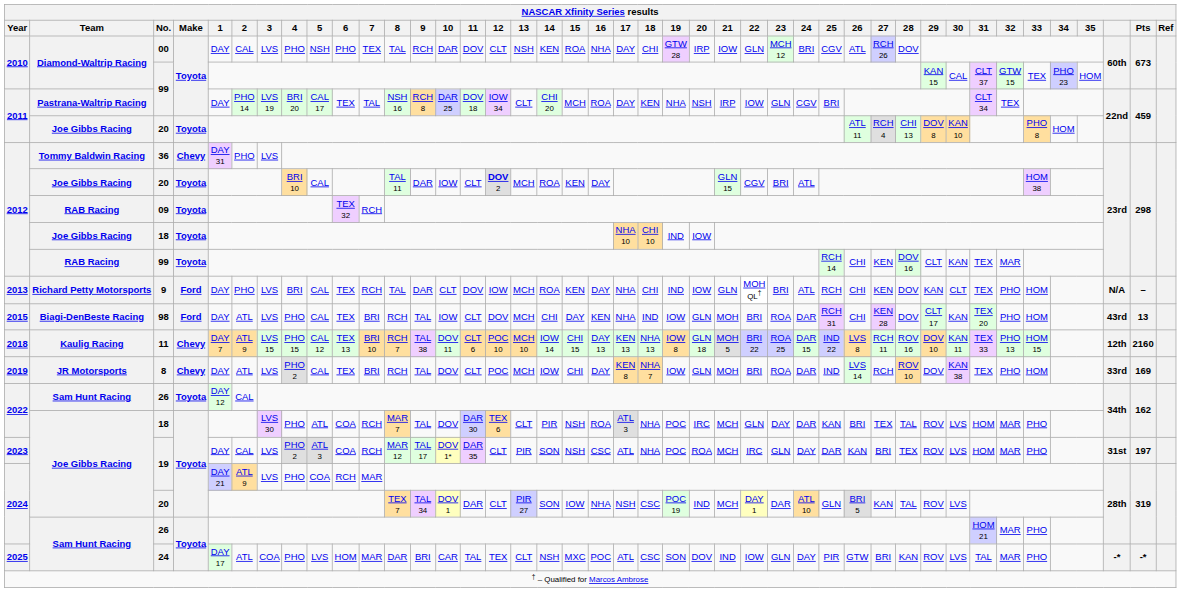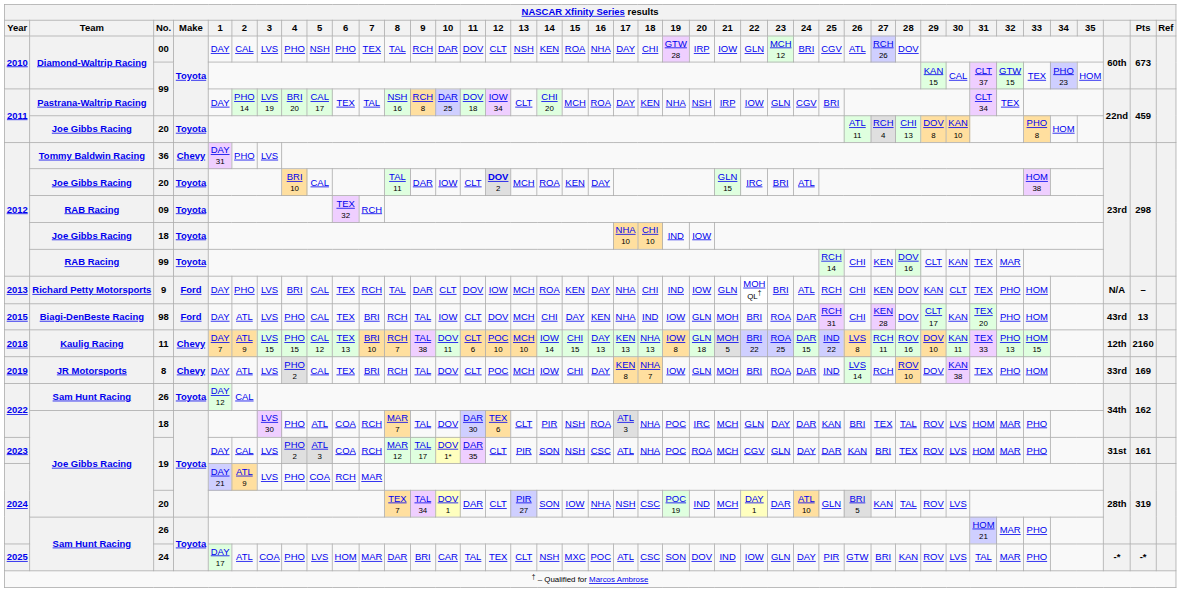 <table class="wikitable" style="text-align:center; font-size:75%">
 <tr>
 <th colspan=42><a href='#'>NASCAR Xfinity Series</a> results</th>
 </tr>
 <tr>
 <th>Year</th>
 <th>Team</th>
 <th>No.</th>
 <th>Make</th>
 <th>1</th>
 <th>2</th>
 <th>3</th>
 <th>4</th>
 <th>5</th>
 <th>6</th>
 <th>7</th>
 <th>8</th>
 <th>9</th>
 <th>10</th>
 <th>11</th>
 <th>12</th>
 <th>13</th>
 <th>14</th>
 <th>15</th>
 <th>16</th>
 <th>17</th>
 <th>18</th>
 <th>19</th>
 <th>20</th>
 <th>21</th>
 <th>22</th>
 <th>23</th>
 <th>24</th>
 <th>25</th>
 <th>26</th>
 <th>27</th>
 <th>28</th>
 <th>29</th>
 <th>30</th>
 <th>31</th>
 <th>32</th>
 <th>33</th>
 <th>34</th>
 <th>35</th>
 <th></th>
 <th>Pts</th>
 <th>Ref</th>
 </tr>
 <tr>
 <th rowspan=2><a href='#'>2010</a></th>
 <th rowspan=2><a href='#'>Diamond-Waltrip Racing</a></th>
 <th>00</th>
 <th rowspan=3><a href='#'>Toyota</a></th>
 <td><a href='#'>DAY</a></td>
 <td><a href='#'>CAL</a></td>
 <td><a href='#'>LVS</a></td>
 <td><a href='#'>PHO</a></td>
 <td><a href='#'>NSH</a></td>
 <td><a href='#'>PHO</a></td>
 <td><a href='#'>TEX</a></td>
 <td><a href='#'>TAL</a></td>
 <td><a href='#'>RCH</a></td>
 <td><a href='#'>DAR</a></td>
 <td><a href='#'>DOV</a></td>
 <td><a href='#'>CLT</a></td>
 <td><a href='#'>NSH</a></td>
 <td><a href='#'>KEN</a></td>
 <td><a href='#'>ROA</a></td>
 <td><a href='#'>NHA</a></td>
 <td><a href='#'>DAY</a></td>
 <td><a href='#'>CHI</a></td>
 <td style="background:#EFCFFF;"><a href='#'>GTW</a><br><small>28</small></td>
 <td><a href='#'>IRP</a></td>
 <td><a href='#'>IOW</a></td>
 <td><a href='#'>GLN</a></td>
 <td style="background:#DFFFDF;"><a href='#'>MCH</a><br><small>12</small></td>
 <td><a href='#'>BRI</a></td>
 <td><a href='#'>CGV</a></td>
 <td><a href='#'>ATL</a></td>
 <td style="background:#CFCFFF;"><a href='#'>RCH</a><br><small>26</small></td>
 <td><a href='#'>DOV</a></td>
 <td colspan=7></td>
 <th rowspan=2>60th</th>
 <th rowspan=2>673</th>
 <th rowspan=2></th>
 </tr>
 <tr>
 <th rowspan=2>99</th>
 <td colspan=28></td>
 <td style="background:#DFFFDF;"><a href='#'>KAN</a><br><small>15</small></td>
 <td><a href='#'>CAL</a></td>
 <td style="background:#EFCFFF;"><a href='#'>CLT</a><br><small>37</small></td>
 <td style="background:#DFFFDF;"><a href='#'>GTW</a><br><small>15</small></td>
 <td><a href='#'>TEX</a></td>
 <td style="background:#CFCFFF;"><a href='#'>PHO</a><br><small>23</small></td>
 <td><a href='#'>HOM</a></td>
 </tr>
 <tr>
 <th rowspan=2><a href='#'>2011</a></th>
 <th><a href='#'>Pastrana-Waltrip Racing</a></th>
 <td><a href='#'>DAY</a></td>
 <td style="background:#DFFFDF;"><a href='#'>PHO</a><br><small>14</small></td>
 <td style="background:#DFFFDF;"><a href='#'>LVS</a><br><small>19</small></td>
 <td style="background:#DFFFDF;"><a href='#'>BRI</a><br><small>20</small></td>
 <td style="background:#DFFFDF;"><a href='#'>CAL</a><br><small>17</small></td>
 <td><a href='#'>TEX</a></td>
 <td><a href='#'>TAL</a></td>
 <td style="background:#DFFFDF;"><a href='#'>NSH</a><br><small>16</small></td>
 <td style="background:#FFDF9F;"><a href='#'>RCH</a><br><small>8</small></td>
 <td style="background:#CFCFFF;"><a href='#'>DAR</a><br><small>25</small></td>
 <td style="background:#DFFFDF;"><a href='#'>DOV</a><br><small>18</small></td>
 <td style="background:#EFCFFF;"><a href='#'>IOW</a><br><small>34</small></td>
 <td><a href='#'>CLT</a></td>
 <td style="background:#DFFFDF;"><a href='#'>CHI</a><br><small>20</small></td>
 <td><a href='#'>MCH</a></td>
 <td><a href='#'>ROA</a></td>
 <td><a href='#'>DAY</a></td>
 <td><a href='#'>KEN</a></td>
 <td><a href='#'>NHA</a></td>
 <td><a href='#'>NSH</a></td>
 <td><a href='#'>IRP</a></td>
 <td><a href='#'>IOW</a></td>
 <td><a href='#'>GLN</a></td>
 <td><a href='#'>CGV</a></td>
 <td><a href='#'>BRI</a></td>
 <td colspan=5></td>
 <td style="background:#EFCFFF;"><a href='#'>CLT</a><br><small>34</small></td>
 <td><a href='#'>TEX</a></td>
 <td colspan=3></td>
 <th rowspan=2>22nd</th>
 <th rowspan=2>459</th>
 <th rowspan=2></th>
 </tr>
 <tr>
 <th><a href='#'>Joe Gibbs Racing</a></th>
 <th>20</th>
 <th><a href='#'>Toyota</a></th>
 <td colspan=25></td>
 <td style="background:#DFFFDF;"><a href='#'>ATL</a><br><small>11</small></td>
 <td style="background:#DFDFDF;"><a href='#'>RCH</a><br><small>4</small></td>
 <td style="background:#DFFFDF;"><a href='#'>CHI</a><br><small>13</small></td>
 <td style="background:#FFDF9F;"><a href='#'>DOV</a><br><small>8</small></td>
 <td style="background:#FFDF9F;"><a href='#'>KAN</a><br><small>10</small></td>
 <td colspan=2></td>
 <td style="background:#FFDF9F;"><a href='#'>PHO</a><br><small>8</small></td>
 <td><a href='#'>HOM</a></td>
 <td></td>
 </tr>
 <tr>
 <th rowspan=5><a href='#'>2012</a></th>
 <th><a href='#'>Tommy Baldwin Racing</a></th>
 <th>36</th>
 <th><a href='#'>Chevy</a></th>
 <td style="background:#EFCFFF;"><a href='#'>DAY</a><br><small>31</small></td>
 <td><a href='#'>PHO</a></td>
 <td><a href='#'>LVS</a></td>
 <td colspan=32></td>
 <th rowspan=5>23rd</th>
 <th rowspan=5>298</th>
 <th rowspan=5></th>
 </tr>
 <tr>
 <th><a href='#'>Joe Gibbs Racing</a></th>
 <th>20</th>
 <th><a href='#'>Toyota</a></th>
 <td colspan=3></td>
 <td style="background:#FFDF9F;"><a href='#'>BRI</a><br><small>10</small></td>
 <td><a href='#'>CAL</a></td>
 <td colspan=2></td>
 <td style="background:#DFFFDF;"><a href='#'>TAL</a><br><small>11</small></td>
 <td><a href='#'>DAR</a></td>
 <td><a href='#'>IOW</a></td>
 <td><a href='#'>CLT</a></td>
 <td style="background:#DFDFDF;"><strong><a href='#'>DOV</a></strong><br><small>2</small></td>
 <td><a href='#'>MCH</a></td>
 <td><a href='#'>ROA</a></td>
 <td><a href='#'>KEN</a></td>
 <td><a href='#'>DAY</a></td>
 <td colspan=4></td>
 <td style="background:#DFFFDF;"><a href='#'>GLN</a><br><small>15</small></td>
-<td><a href='#'>CGV</a></td>
+<td><a href='#'>IRC</a></td>
 <td><a href='#'>BRI</a></td>
 <td><a href='#'>ATL</a></td>
 <td colspan=8></td>
 <td style="background:#EFCFFF;"><a href='#'>HOM</a><br><small>38</small></td>
 <td colspan=2></td>
 </tr>
 <tr>
 <th><a href='#'>RAB Racing</a></th>
 <th>09</th>
 <th><a href='#'>Toyota</a></th>
 <td colspan=5></td>
 <td style="background:#EFCFFF;"><a href='#'>TEX</a><br><small>32</small></td>
 <td><a href='#'>RCH</a></td>
 <td colspan=28></td>
 </tr>
 <tr>
 <th><a href='#'>Joe Gibbs Racing</a></th>
 <th>18</th>
 <th><a href='#'>Toyota</a></th>
 <td colspan=16></td>
 <td style="background:#FFDF9F;"><a href='#'>NHA</a><br><small>10</small></td>
 <td style="background:#FFDF9F;"><a href='#'>CHI</a><br><small>10</small></td>
 <td><a href='#'>IND</a></td>
 <td><a href='#'>IOW</a></td>
 <td colspan=15></td>
 </tr>
 <tr>
 <th><a href='#'>RAB Racing</a></th>
 <th>99</th>
 <th><a href='#'>Toyota</a></th>
 <td colspan=24></td>
 <td style="background:#DFFFDF;"><a href='#'>RCH</a><br><small>14</small></td>
 <td><a href='#'>CHI</a></td>
 <td><a href='#'>KEN</a></td>
 <td style="background:#DFFFDF;"><a href='#'>DOV</a><br><small>16</small></td>
 <td><a href='#'>CLT</a></td>
 <td><a href='#'>KAN</a></td>
 <td><a href='#'>TEX</a></td>
 <td><a href='#'>MAR</a></td>
 <td colspan=3></td>
 </tr>
 <tr>
 <th><a href='#'>2013</a></th>
 <th><a href='#'>Richard Petty Motorsports</a></th>
 <th>9</th>
 <th><a href='#'>Ford</a></th>
 <td><a href='#'>DAY</a></td>
 <td><a href='#'>PHO</a></td>
 <td><a href='#'>LVS</a></td>
 <td><a href='#'>BRI</a></td>
 <td><a href='#'>CAL</a></td>
 <td><a href='#'>TEX</a></td>
 <td><a href='#'>RCH</a></td>
 <td><a href='#'>TAL</a></td>
 <td><a href='#'>DAR</a></td>
 <td><a href='#'>CLT</a></td>
 <td><a href='#'>DOV</a></td>
 <td><a href='#'>IOW</a></td>
 <td><a href='#'>MCH</a></td>
 <td><a href='#'>ROA</a></td>
 <td><a href='#'>KEN</a></td>
 <td><a href='#'>DAY</a></td>
 <td><a href='#'>NHA</a></td>
 <td><a href='#'>CHI</a></td>
 <td><a href='#'>IND</a></td>
 <td><a href='#'>IOW</a></td>
 <td><a href='#'>GLN</a></td>
 <td style="background:#FFFFFF;"><a href='#'>MOH</a><br><small>QL<sup>†</sup></small></td>
 <td><a href='#'>BRI</a></td>
 <td><a href='#'>ATL</a></td>
 <td><a href='#'>RCH</a></td>
 <td><a href='#'>CHI</a></td>
 <td><a href='#'>KEN</a></td>
 <td><a href='#'>DOV</a></td>
 <td><a href='#'>KAN</a></td>
 <td><a href='#'>CLT</a></td>
 <td><a href='#'>TEX</a></td>
 <td><a href='#'>PHO</a></td>
 <td><a href='#'>HOM</a></td>
 <td colspan=2></td>
 <th>N/A</th>
 <th>–</th>
 <th></th>
 </tr>
 <tr>
 <th><a href='#'>2015</a></th>
 <th><a href='#'>Biagi-DenBeste Racing</a></th>
 <th>98</th>
 <th><a href='#'>Ford</a></th>
 <td><a href='#'>DAY</a></td>
 <td><a href='#'>ATL</a></td>
 <td><a href='#'>LVS</a></td>
 <td><a href='#'>PHO</a></td>
 <td><a href='#'>CAL</a></td>
 <td><a href='#'>TEX</a></td>
 <td><a href='#'>BRI</a></td>
 <td><a href='#'>RCH</a></td>
 <td><a href='#'>TAL</a></td>
 <td><a href='#'>IOW</a></td>
 <td><a href='#'>CLT</a></td>
 <td><a href='#'>DOV</a></td>
 <td><a href='#'>MCH</a></td>
 <td><a href='#'>CHI</a></td>
 <td><a href='#'>DAY</a></td>
 <td><a href='#'>KEN</a></td>
 <td><a href='#'>NHA</a></td>
 <td><a href='#'>IND</a></td>
 <td><a href='#'>IOW</a></td>
 <td><a href='#'>GLN</a></td>
 <td><a href='#'>MOH</a></td>
 <td><a href='#'>BRI</a></td>
 <td><a href='#'>ROA</a></td>
 <td><a href='#'>DAR</a></td>
 <td style="background:#EFCFFF;"><a href='#'>RCH</a><br><small>31</small></td>
 <td><a href='#'>CHI</a></td>
 <td style="background:#EFCFFF;"><a href='#'>KEN</a><br><small>28</small></td>
 <td><a href='#'>DOV</a></td>
 <td style="background:#DFFFDF;"><a href='#'>CLT</a><br><small>17</small></td>
 <td><a href='#'>KAN</a></td>
 <td style="background:#DFFFDF;"><a href='#'>TEX</a><br><small>20</small></td>
 <td><a href='#'>PHO</a></td>
 <td><a href='#'>HOM</a></td>
 <td colspan=2></td>
 <th>43rd</th>
 <th>13</th>
 <th></th>
 </tr>
 <tr>
 <th><a href='#'>2018</a></th>
 <th><a href='#'>Kaulig Racing</a></th>
 <th>11</th>
 <th><a href='#'>Chevy</a></th>
 <td style="background:#FFDF9F;"><a href='#'>DAY</a><br><small>7</small></td>
 <td style="background:#FFDF9F;"><a href='#'>ATL</a><br><small>9</small></td>
 <td style="background:#DFFFDF;"><a href='#'>LVS</a><br><small>15</small></td>
 <td style="background:#DFFFDF;"><a href='#'>PHO</a><br><small>15</small></td>
 <td style="background:#DFFFDF;"><a href='#'>CAL</a><br><small>12</small></td>
 <td style="background:#DFFFDF;"><a href='#'>TEX</a><br><small>13</small></td>
 <td style="background:#FFDF9F;"><a href='#'>BRI</a><br><small>10</small></td>
 <td style="background:#FFDF9F;"><a href='#'>RCH</a><br><small>7</small></td>
 <td style="background:#EFCFFF;"><a href='#'>TAL</a><br><small>38</small></td>
 <td style="background:#DFFFDF;"><a href='#'>DOV</a><br><small>11</small></td>
 <td style="background:#FFDF9F;"><a href='#'>CLT</a><br><small>6</small></td>
 <td style="background:#FFDF9F;"><a href='#'>POC</a><br><small>10</small></td>
 <td style="background:#FFDF9F;"><a href='#'>MCH</a><br><small>10</small></td>
 <td style="background:#DFFFDF;"><a href='#'>IOW</a><br><small>14</small></td>
 <td style="background:#DFFFDF;"><a href='#'>CHI</a><br><small>15</small></td>
 <td style="background:#DFFFDF;"><a href='#'>DAY</a><br><small>13</small></td>
 <td style="background:#DFFFDF;"><a href='#'>KEN</a><br><small>13</small></td>
 <td style="background:#DFFFDF;"><a href='#'>NHA</a><br><small>13</small></td>
 <td style="background:#FFDF9F;"><a href='#'>IOW</a><br><small>8</small></td>
 <td style="background:#DFFFDF;"><a href='#'>GLN</a><br><small>18</small></td>
 <td style="background:#DFDFDF;"><a href='#'>MOH</a><br><small>5</small></td>
 <td style="background:#CFCFFF;"><a href='#'>BRI</a><br><small>22</small></td>
 <td style="background:#CFCFFF;"><a href='#'>ROA</a><br><small>25</small></td>
 <td style="background:#DFFFDF;"><a href='#'>DAR</a><br><small>15</small></td>
 <td style="background:#CFCFFF;"><a href='#'>IND</a><br><small>22</small></td>
 <td style="background:#FFDF9F;"><a href='#'>LVS</a><br><small>8</small></td>
 <td style="background:#DFFFDF;"><a href='#'>RCH</a><br><small>11</small></td>
 <td style="background:#DFFFDF;"><a href='#'>ROV</a><br><small>16</small></td>
 <td style="background:#FFDF9F;"><a href='#'>DOV</a><br><small>10</small></td>
 <td style="background:#DFFFDF;"><a href='#'>KAN</a><br><small>11</small></td>
 <td style="background:#EFCFFF;"><a href='#'>TEX</a><br><small>33</small></td>
 <td style="background:#DFFFDF;"><a href='#'>PHO</a><br><small>13</small></td>
 <td style="background:#DFFFDF;"><a href='#'>HOM</a><br><small>15</small></td>
 <td colspan=2></td>
 <th>12th</th>
 <th>2160</th>
 <th></th>
 </tr>
 <tr>
 <th><a href='#'>2019</a></th>
 <th><a href='#'>JR Motorsports</a></th>
 <th>8</th>
 <th><a href='#'>Chevy</a></th>
 <td><a href='#'>DAY</a></td>
 <td><a href='#'>ATL</a></td>
 <td><a href='#'>LVS</a></td>
 <td style="background:#DFDFDF;"><a href='#'>PHO</a><br><small>2</small></td>
 <td><a href='#'>CAL</a></td>
 <td><a href='#'>TEX</a></td>
 <td><a href='#'>BRI</a></td>
 <td><a href='#'>RCH</a></td>
 <td><a href='#'>TAL</a></td>
 <td><a href='#'>DOV</a></td>
 <td><a href='#'>CLT</a></td>
 <td><a href='#'>POC</a></td>
 <td><a href='#'>MCH</a></td>
 <td><a href='#'>IOW</a></td>
 <td><a href='#'>CHI</a></td>
 <td><a href='#'>DAY</a></td>
 <td style="background:#FFDF9F;"><a href='#'>KEN</a><br><small>8</small></td>
 <td style="background:#FFDF9F;"><a href='#'>NHA</a><br><small>7</small></td>
 <td><a href='#'>IOW</a></td>
 <td><a href='#'>GLN</a></td>
 <td><a href='#'>MOH</a></td>
 <td><a href='#'>BRI</a></td>
 <td><a href='#'>ROA</a></td>
 <td><a href='#'>DAR</a></td>
 <td><a href='#'>IND</a></td>
 <td style="background:#DFFFDF;"><a href='#'>LVS</a><br><small>14</small></td>
 <td><a href='#'>RCH</a></td>
 <td style="background:#FFDF9F;"><a href='#'>ROV</a><br><small>10</small></td>
 <td><a href='#'>DOV</a></td>
 <td style="background:#EFCFFF;"><a href='#'>KAN</a><br><small>38</small></td>
 <td><a href='#'>TEX</a></td>
 <td><a href='#'>PHO</a></td>
 <td><a href='#'>HOM</a></td>
 <td colspan=2></td>
 <th>33rd</th>
 <th>169</th>
 <th></th>
 </tr>
 <tr>
 <th rowspan=2><a href='#'>2022</a></th>
 <th><a href='#'>Sam Hunt Racing</a></th>
 <th>26</th>
 <th><a href='#'>Toyota</a></th>
 <td style="background:#DFFFDF;"><a href='#'>DAY</a><br><small>12</small></td>
 <td><a href='#'>CAL</a></td>
 <td colspan=33></td>
 <th rowspan=2>34th</th>
 <th rowspan=2>162</th>
 <th rowspan=2></th>
 </tr>
 <tr>
 <th rowspan=4><a href='#'>Joe Gibbs Racing</a></th>
 <th>18</th>
 <th rowspan=4><a href='#'>Toyota</a></th>
 <td colspan=2></td>
 <td style="background:#EFCFFF;"><a href='#'>LVS</a><br><small>30</small></td>
 <td><a href='#'>PHO</a></td>
 <td><a href='#'>ATL</a></td>
 <td><a href='#'>COA</a></td>
 <td><a href='#'>RCH</a></td>
 <td style="background:#FFDF9F;"><a href='#'>MAR</a><br><small>7</small></td>
 <td><a href='#'>TAL</a></td>
 <td><a href='#'>DOV</a></td>
 <td style="background:#CFCFFF;"><a href='#'>DAR</a><br><small>30</small></td>
 <td style="background:#FFDF9F;"><a href='#'>TEX</a><br><small>6</small></td>
 <td><a href='#'>CLT</a></td>
 <td><a href='#'>PIR</a></td>
 <td><a href='#'>NSH</a></td>
 <td><a href='#'>ROA</a></td>
 <td style="background:#DFDFDF;"><a href='#'>ATL</a><br><small>3</small></td>
 <td><a href='#'>NHA</a></td>
 <td><a href='#'>POC</a></td>
 <td><a href='#'>IRC</a></td>
 <td><a href='#'>MCH</a></td>
 <td><a href='#'>GLN</a></td>
 <td><a href='#'>DAY</a></td>
 <td><a href='#'>DAR</a></td>
 <td><a href='#'>KAN</a></td>
 <td><a href='#'>BRI</a></td>
 <td><a href='#'>TEX</a></td>
 <td><a href='#'>TAL</a></td>
 <td><a href='#'>ROV</a></td>
 <td><a href='#'>LVS</a></td>
 <td><a href='#'>HOM</a></td>
 <td><a href='#'>MAR</a></td>
 <td><a href='#'>PHO</a></td>
 <td colspan=2></td>
 </tr>
 <tr>
 <th><a href='#'>2023</a></th>
 <th rowspan=2>19</th>
 <td><a href='#'>DAY</a></td>
 <td><a href='#'>CAL</a></td>
 <td><a href='#'>LVS</a></td>
 <td style="background:#DFDFDF;"><a href='#'>PHO</a><br><small>2</small></td>
 <td style="background:#DFDFDF;"><a href='#'>ATL</a><br><small>3</small></td>
 <td><a href='#'>COA</a></td>
 <td><a href='#'>RCH</a></td>
 <td style="background:#DFFFDF;"><a href='#'>MAR</a><br><small>12</small></td>
 <td style="background:#DFFFDF;"><a href='#'>TAL</a><br><small>17</small></td>
 <td style="background:#FFFFBF;"><a href='#'>DOV</a><br><small>1*</small></td>
 <td style="background:#EFCFFF;"><a href='#'>DAR</a><br><small>35</small></td>
 <td><a href='#'>CLT</a></td>
 <td><a href='#'>PIR</a></td>
 <td><a href='#'>SON</a></td>
 <td><a href='#'>NSH</a></td>
 <td><a href='#'>CSC</a></td>
 <td><a href='#'>ATL</a></td>
 <td><a href='#'>NHA</a></td>
 <td><a href='#'>POC</a></td>
 <td><a href='#'>ROA</a></td>
 <td><a href='#'>MCH</a></td>
-<td><a href='#'>IRC</a></td>
+<td><a href='#'>CGV</a></td>
 <td><a href='#'>GLN</a></td>
 <td><a href='#'>DAY</a></td>
 <td><a href='#'>DAR</a></td>
 <td><a href='#'>KAN</a></td>
 <td><a href='#'>BRI</a></td>
 <td><a href='#'>TEX</a></td>
 <td><a href='#'>ROV</a></td>
 <td><a href='#'>LVS</a></td>
 <td><a href='#'>HOM</a></td>
 <td><a href='#'>MAR</a></td>
 <td><a href='#'>PHO</a></td>
 <td colspan=2></td>
 <th>31st</th>
-<th>197</th>
+<th>161</th>
 <th></th>
 </tr>
 <tr>
 <th rowspan=3><a href='#'>2024</a></th>
 <td style="background:#CFCFFF;"><a href='#'>DAY</a><br><small>21</small></td>
 <td style="background:#FFDF9F;"><a href='#'>ATL</a><br><small>9</small></td>
 <td><a href='#'>LVS</a></td>
 <td><a href='#'>PHO</a></td>
 <td><a href='#'>COA</a></td>
 <td><a href='#'>RCH</a></td>
 <td><a href='#'>MAR</a></td>
 <td colspan=28></td>
 <th rowspan=3>28th</th>
 <th rowspan=3>319</th>
 <th rowspan=3></th>
 </tr>
 <tr>
 <th>20</th>
 <td colspan=7></td>
 <td style="background:#FFDF9F;"><a href='#'>TEX</a><br><small>7</small></td>
 <td style="background:#EFCFFF;"><a href='#'>TAL</a><br><small>34</small></td>
 <td style="background:#FFFFBF;"><a href='#'>DOV</a><br><small>1</small></td>
 <td><a href='#'>DAR</a></td>
 <td><a href='#'>CLT</a></td>
 <td style="background:#CFCFFF;"><a href='#'>PIR</a><br><small>27</small></td>
 <td><a href='#'>SON</a></td>
 <td><a href='#'>IOW</a></td>
 <td><a href='#'>NHA</a></td>
 <td><a href='#'>NSH</a></td>
 <td><a href='#'>CSC</a></td>
 <td style="background:#DFFFDF;"><a href='#'>POC</a><br><small>19</small></td>
 <td><a href='#'>IND</a></td>
 <td><a href='#'>MCH</a></td>
 <td style="background:#FFFFBF;"><a href='#'>DAY</a><br><small>1</small></td>
 <td><a href='#'>DAR</a></td>
 <td style="background:#FFDF9F;"><a href='#'>ATL</a><br><small>10</small></td>
 <td><a href='#'>GLN</a></td>
 <td style="background:#DFDFDF;"><a href='#'>BRI</a><br><small>5</small></td>
 <td><a href='#'>KAN</a></td>
 <td><a href='#'>TAL</a></td>
 <td><a href='#'>ROV</a></td>
 <td><a href='#'>LVS</a></td>
 <td colspan=5></td>
 </tr>
 <tr>
 <th rowspan=2><a href='#'>Sam Hunt Racing</a></th>
 <th>26</th>
 <th rowspan=2><a href='#'>Toyota</a></th>
 <td colspan=30></td>
 <td style="background:#CFCFFF;"><a href='#'>HOM</a><br><small>21</small></td>
 <td><a href='#'>MAR</a></td>
 <td><a href='#'>PHO</a></td>
 <td colspan=2></td>
 </tr>
 <tr>
 <th><a href='#'>2025</a></th>
 <th>24</th>
 <td style="background:#DFFFDF;"><a href='#'>DAY</a><br><small>17</small></td>
 <td><a href='#'>ATL</a></td>
 <td><a href='#'>COA</a></td>
 <td><a href='#'>PHO</a></td>
 <td><a href='#'>LVS</a></td>
 <td><a href='#'>HOM</a></td>
 <td><a href='#'>MAR</a></td>
 <td><a href='#'>DAR</a></td>
 <td><a href='#'>BRI</a></td>
 <td><a href='#'>CAR</a></td>
 <td><a href='#'>TAL</a></td>
 <td><a href='#'>TEX</a></td>
 <td><a href='#'>CLT</a></td>
 <td><a href='#'>NSH</a></td>
 <td><a href='#'>MXC</a></td>
 <td><a href='#'>POC</a></td>
 <td><a href='#'>ATL</a></td>
 <td><a href='#'>CSC</a></td>
 <td><a href='#'>SON</a></td>
 <td><a href='#'>DOV</a></td>
 <td><a href='#'>IND</a></td>
 <td><a href='#'>IOW</a></td>
 <td><a href='#'>GLN</a></td>
 <td><a href='#'>DAY</a></td>
 <td><a href='#'>PIR</a></td>
 <td><a href='#'>GTW</a></td>
 <td><a href='#'>BRI</a></td>
 <td><a href='#'>KAN</a></td>
 <td><a href='#'>ROV</a></td>
 <td><a href='#'>LVS</a></td>
 <td><a href='#'>TAL</a></td>
 <td><a href='#'>MAR</a></td>
 <td><a href='#'>PHO</a></td>
 <td colspan=2></td>
 <th>-*</th>
 <th>-*</th>
 <th></th>
 </tr>
 <tr>
 <td colspan=42><small><sup>†</sup> – Qualified for <a href='#'>Marcos Ambrose</a></small></td>
 </tr>
 </table>
